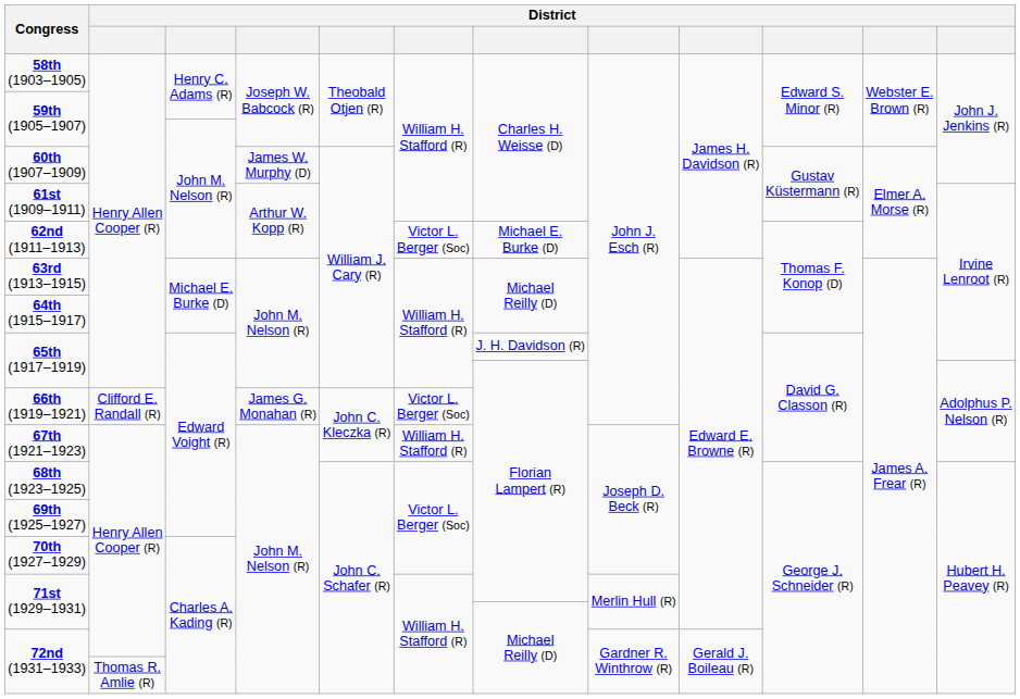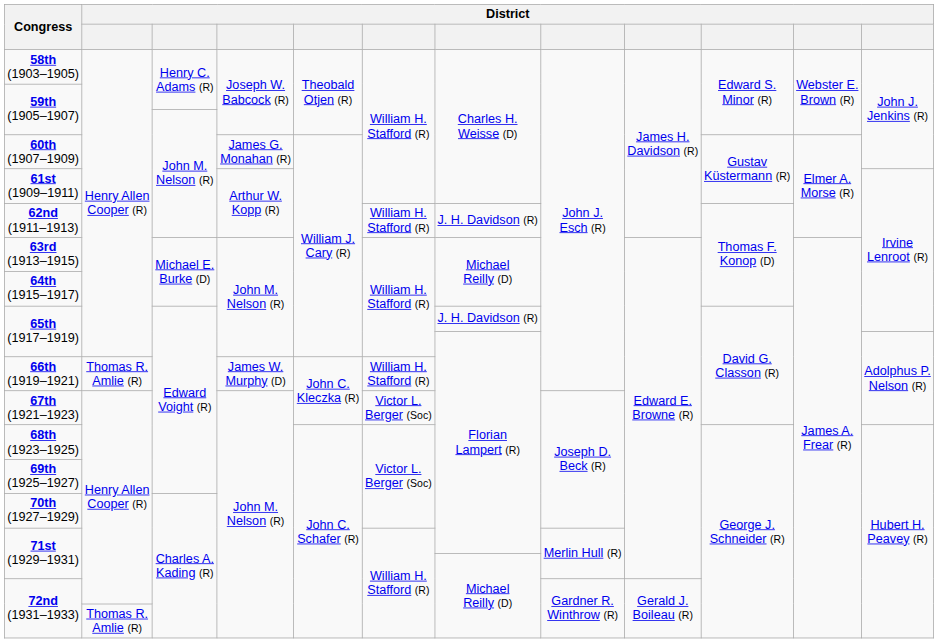 <table class=wikitable style="text-align:center">
 <tr>
 <th rowspan="2">Congress</th>
 <th colspan=11>District</th>
 </tr>
 <tr style="height:2em">
 <th></th>
 <th></th>
 <th></th>
 <th></th>
 <th></th>
 <th></th>
 <th></th>
 <th></th>
 <th></th>
 <th></th>
 <th></th>
 </tr>
 <tr style="height:2em">
 <td><strong><a href='#'>58th</a></strong><br>(1903–1905)</td>
 <td rowspan="10" ><a href='#'>Henry Allen<br>Cooper</a> <small>(R)</small></td>
 <td rowspan="2" ><a href='#'>Henry C.<br>Adams</a> <small>(R)</small></td>
 <td rowspan="3" ><a href='#'>Joseph W.<br>Babcock</a> <small>(R)</small></td>
 <td rowspan="3" ><a href='#'>Theobald<br>Otjen</a> <small>(R)</small></td>
 <td rowspan="5" ><a href='#'>William H.<br>Stafford</a> <small>(R)</small></td>
 <td rowspan="5" ><a href='#'>Charles H.<br>Weisse</a> <small>(D)</small></td>
 <td rowspan=11 ><a href='#'>John J.<br>Esch</a> <small>(R)</small></td>
 <td rowspan="6" ><a href='#'>James H.<br>Davidson</a> <small>(R)</small></td>
 <td rowspan="3" ><a href='#'>Edward S.<br>Minor</a> <small>(R)</small></td>
 <td rowspan="3" ><a href='#'>Webster E.<br>Brown</a> <small>(R)</small></td>
 <td rowspan="4" ><a href='#'>John J.<br>Jenkins</a> <small>(R)</small></td>
 </tr>
 <tr style="height:2em">
 <td rowspan="2"><strong><a href='#'>59th</a></strong><br>(1905–1907)</td>
 </tr>
 <tr style="height:2em">
 <td rowspan="4" ><a href='#'>John M.<br>Nelson</a> <small>(R)</small></td>
 </tr>
 <tr style="height:2em">
 <td><strong><a href='#'>60th</a></strong><br>(1907–1909)</td>
-<td><a href='#'>James W.<br>Murphy</a> <small>(D)</small></td>
+<td><a href='#'>James G.<br>Monahan</a> <small>(R)</small></td>
 <td rowspan="7" ><a href='#'>William J.<br>Cary</a> <small>(R)</small></td>
 <td rowspan="2" ><a href='#'>Gustav<br>Küstermann</a> <small>(R)</small></td>
 <td rowspan="3" ><a href='#'>Elmer A.<br>Morse</a> <small>(R)</small></td>
 </tr>
 <tr style="height:2em">
 <td><strong><a href='#'>61st</a></strong><br>(1909–1911)</td>
 <td rowspan="2" ><a href='#'>Arthur W.<br>Kopp</a> <small>(R)</small></td>
 <td rowspan="5" ><a href='#'>Irvine<br>Lenroot</a> <small>(R)</small></td>
 </tr>
 <tr style="height:2em">
 <td><strong><a href='#'>62nd</a></strong><br>(1911–1913)</td>
-<td><a href='#'>Victor L.<br>Berger</a> <small>(Soc)</small></td>
-<td><a href='#'>Michael E.<br>Burke</a> <small>(D)</small></td>
+<td><a href='#'>William H.<br>Stafford</a> <small>(R)</small></td>
+<td><a href='#'>J. H. Davidson</a> <small>(R)</small></td>
 <td rowspan="3" ><a href='#'>Thomas F.<br>Konop</a> <small>(D)</small></td>
 </tr>
 <tr style="height:2em">
 <td><strong><a href='#'>63rd</a></strong><br>(1913–1915)</td>
 <td rowspan="2" ><a href='#'>Michael E.<br>Burke</a> <small>(D)</small></td>
 <td rowspan="4" ><a href='#'>John M.<br>Nelson</a> <small>(R)</small></td>
 <td rowspan="4" ><a href='#'>William H.<br>Stafford</a> <small>(R)</small></td>
 <td rowspan="2" ><a href='#'>Michael<br>Reilly</a> <small>(D)</small></td>
 <td rowspan="11" ><a href='#'>Edward E.<br>Browne</a> <small>(R)</small></td>
 <td rowspan="13" ><a href='#'>James A.<br>Frear</a> <small>(R)</small></td>
 </tr>
 <tr style="height:2em">
 <td><strong><a href='#'>64th</a></strong><br>(1915–1917)</td>
 </tr>
 <tr style="height:2em">
 <td rowspan="2"><strong><a href='#'>65th</a></strong><br>(1917–1919)</td>
 <td rowspan="6" ><a href='#'>Edward<br>Voight</a> <small>(R)</small></td>
 <td><a href='#'>J. H. Davidson</a> <small>(R)</small></td>
 <td rowspan="4" ><a href='#'>David G.<br>Classon</a> <small>(R)</small></td>
 </tr>
 <tr style="height:2em">
 <td rowspan="7" ><a href='#'>Florian<br>Lampert</a> <small>(R)</small></td>
 <td rowspan="3" ><a href='#'>Adolphus P.<br>Nelson</a> <small>(R)</small></td>
 </tr>
 <tr style="height:2em">
 <td><strong><a href='#'>66th</a></strong><br>(1919–1921)</td>
-<td><a href='#'>Clifford E.<br>Randall</a> <small>(R)</small></td>
-<td><a href='#'>James G.<br>Monahan</a> <small>(R)</small></td>
+<td><a href='#'>Thomas R.<br>Amlie</a> <small>(R)</small></td>
+<td><a href='#'>James W.<br>Murphy</a> <small>(D)</small></td>
 <td rowspan="2" ><a href='#'>John C.<br>Kleczka</a> <small>(R)</small></td>
-<td><a href='#'>Victor L.<br>Berger</a> <small>(Soc)</small></td>
+<td><a href='#'>William H.<br>Stafford</a> <small>(R)</small></td>
 </tr>
 <tr style="height:2em">
 <td><strong><a href='#'>67th</a></strong><br>(1921–1923)</td>
 <td rowspan="7" ><a href='#'>Henry Allen<br>Cooper</a> <small>(R)</small></td>
 <td rowspan="8" ><a href='#'>John M.<br>Nelson</a> <small>(R)</small></td>
-<td><a href='#'>William H.<br>Stafford</a> <small>(R)</small></td>
+<td><a href='#'>Victor L.<br>Berger</a> <small>(Soc)</small></td>
 <td rowspan="4" ><a href='#'>Joseph D.<br>Beck</a> <small>(R)</small></td>
 </tr>
 <tr style="height:2em">
 <td><strong><a href='#'>68th</a></strong><br>(1923–1925)</td>
 <td rowspan="7" ><a href='#'>John C.<br>Schafer</a> <small>(R)</small></td>
 <td rowspan="3" ><a href='#'>Victor L.<br>Berger</a> <small>(Soc)</small></td>
 <td rowspan="7" ><a href='#'>George J.<br>Schneider</a> <small>(R)</small></td>
 <td rowspan="7" ><a href='#'>Hubert H.<br>Peavey</a> <small>(R)</small></td>
 </tr>
 <tr style="height:2em">
 <td><strong><a href='#'>69th</a></strong><br>(1925–1927)</td>
 </tr>
 <tr style="height:2em">
 <td><strong><a href='#'>70th</a></strong><br>(1927–1929)</td>
 <td rowspan="5" ><a href='#'>Charles A.<br>Kading</a> <small>(R)</small></td>
 </tr>
 <tr style="height:2em">
 <td rowspan="2"><strong><a href='#'>71st</a></strong><br>(1929–1931)</td>
 <td rowspan="4" ><a href='#'>William H.<br>Stafford</a> <small>(R)</small></td>
 <td rowspan="2" ><a href='#'>Merlin Hull</a> <small>(R)</small></td>
 </tr>
 <tr style="height:2em">
 <td rowspan="3" ><a href='#'>Michael<br>Reilly</a> <small>(D)</small></td>
 </tr>
 <tr style="height:2em">
 <td rowspan="2"><strong><a href='#'>72nd</a></strong><br>(1931–1933)</td>
 <td rowspan="2" ><a href='#'>Gardner R.<br>Winthrow</a> <small>(R)</small></td>
 <td rowspan="2" ><a href='#'>Gerald J.<br>Boileau</a> <small>(R)</small></td>
 </tr>
 <tr style="height:2em">
 <td><a href='#'>Thomas R.<br>Amlie</a> <small>(R)</small></td>
 </tr>
 </table>
